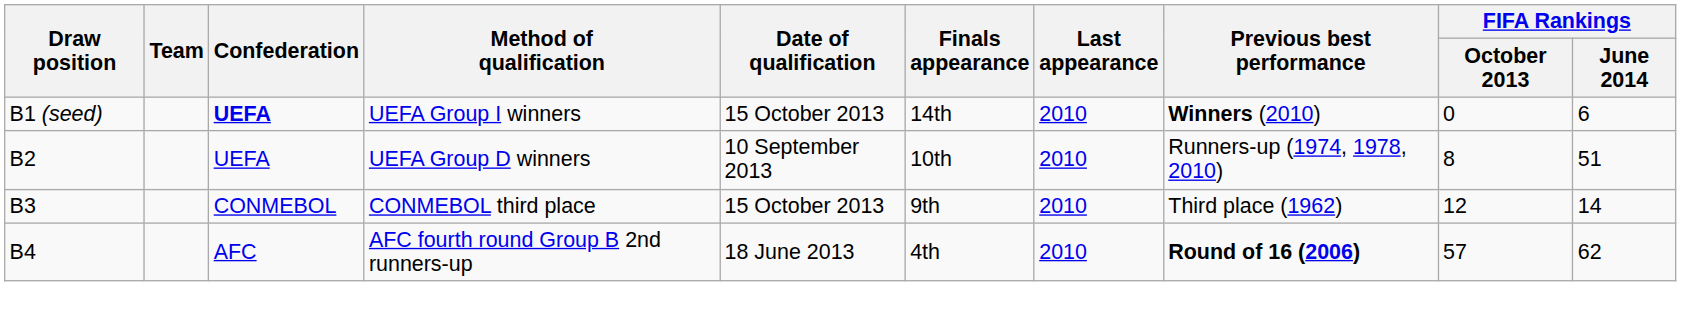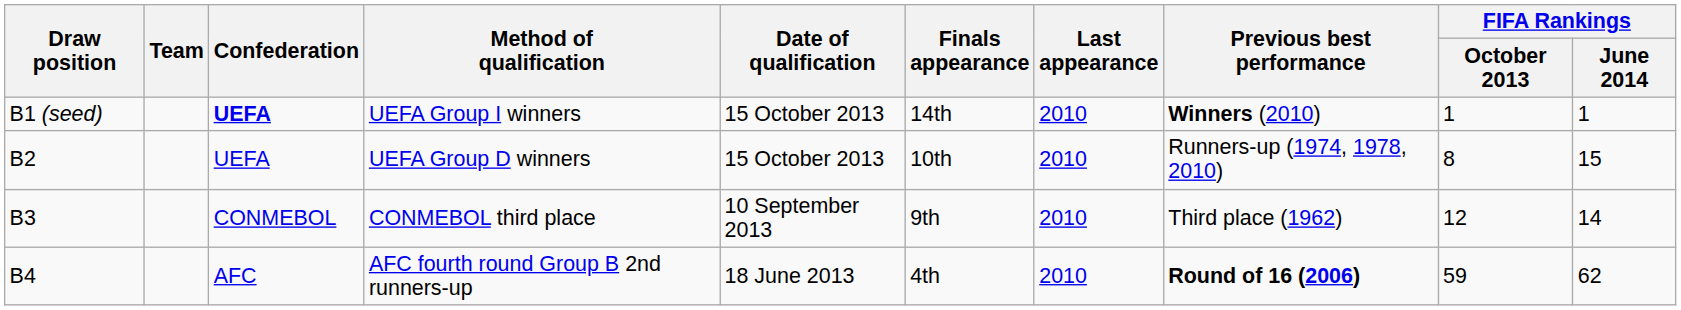 <table class="wikitable sortable">
 <tr>
 <th rowspan=2>Draw position</th>
 <th rowspan=2>Team</th>
 <th rowspan=2>Confederation</th>
 <th rowspan=2>Method of<br>qualification</th>
 <th rowspan=2>Date of<br>qualification</th>
 <th rowspan=2>Finals<br>appearance</th>
 <th rowspan=2>Last<br>appearance</th>
 <th rowspan=2>Previous best<br>performance</th>
 <th colspan=2><a href='#'>FIFA Rankings</a></th>
 </tr>
 <tr>
 <th>October 2013</th>
 <th>June 2014</th>
 </tr>
 <tr>
 <td>B1 <em>(seed)</em></td>
 <td style=white-space:nowrap></td>
 <td><strong><a href='#'>UEFA</a></strong></td>
 <td><a href='#'>UEFA Group I</a> winners</td>
 <td>15 October 2013</td>
 <td data-sort-value="14">14th</td>
 <td><a href='#'>2010</a></td>
 <td data-sort-value="7.1"><strong>Winners</strong> (<a href='#'>2010</a>)</td>
-<td>0</td>
-<td>6</td>
+<td>1</td>
+<td>1</td>
 </tr>
 <tr>
 <td>B2</td>
 <td style=white-space:nowrap></td>
 <td><a href='#'>UEFA</a></td>
 <td><a href='#'>UEFA Group D</a> winners</td>
-<td>10 September 2013</td>
+<td>15 October 2013</td>
 <td data-sort-value="10">10th</td>
 <td><a href='#'>2010</a></td>
 <td data-sort-value="6.3">Runners-up (<a href='#'>1974</a>, <a href='#'>1978</a>, <a href='#'>2010</a>)</td>
 <td>8</td>
-<td>51</td>
+<td>15</td>
 </tr>
 <tr>
 <td>B3</td>
 <td style=white-space:nowrap></td>
 <td><a href='#'>CONMEBOL</a></td>
 <td><a href='#'>CONMEBOL</a> third place</td>
-<td>15 October 2013</td>
+<td>10 September 2013</td>
 <td data-sort-value="9">9th</td>
 <td><a href='#'>2010</a></td>
 <td data-sort-value="5.1">Third place (<a href='#'>1962</a>)</td>
 <td>12</td>
 <td>14</td>
 </tr>
 <tr>
 <td>B4</td>
 <td style=white-space:nowrap></td>
 <td><a href='#'>AFC</a></td>
 <td><a href='#'>AFC fourth round Group B</a> <span>2nd</span> runners-up</td>
 <td>18 June 2013</td>
 <td data-sort-value="4">4th</td>
 <td><a href='#'>2010</a></td>
 <td data-sort-value="2.1"><strong>Round of 16 (<a href='#'>2006</a>)</strong></td>
-<td>57</td>
+<td>59</td>
 <td>62</td>
 </tr>
 </table>
